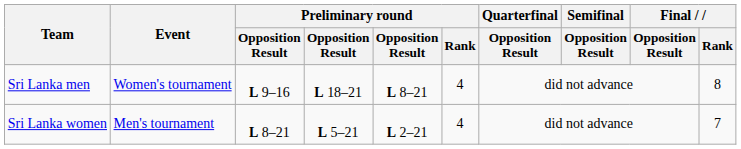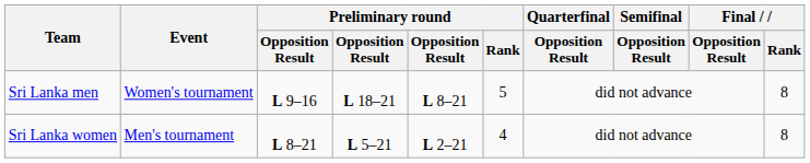 <table class=wikitable style=font-size:90%;text-align:center>
 <tr>
 <th rowspan=2>Team</th>
 <th rowspan=2>Event</th>
 <th colspan=4>Preliminary round</th>
 <th>Quarterfinal</th>
 <th>Semifinal</th>
 <th colspan=2>Final /  / </th>
 </tr>
 <tr style=font-size:95%>
 <th>Opposition<br>Result</th>
 <th>Opposition<br>Result</th>
 <th>Opposition<br>Result</th>
 <th>Rank</th>
 <th>Opposition<br>Result</th>
 <th>Opposition<br>Result</th>
 <th>Opposition<br>Result</th>
 <th>Rank</th>
 </tr>
 <tr>
 <td align=left><a href='#'>Sri Lanka men</a></td>
 <td align=left><a href='#'>Women's tournament</a></td>
 <td><br><strong>L</strong> 9–16</td>
 <td><br><strong>L</strong> 18–21</td>
 <td><br><strong>L</strong> 8–21</td>
-<td>4</td>
+<td>5</td>
 <td colspan=3>did not advance</td>
 <td>8</td>
 </tr>
 <tr>
 <td align=left><a href='#'>Sri Lanka women</a></td>
 <td align=left><a href='#'>Men's tournament</a></td>
 <td><br><strong>L</strong> 8–21</td>
 <td><br><strong>L</strong> 5–21</td>
 <td><br><strong>L</strong> 2–21</td>
 <td>4</td>
 <td colspan=3>did not advance</td>
-<td>7</td>
+<td>8</td>
 </tr>
 </table>
